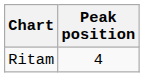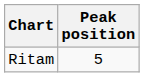 <table class="wikitable">
 <tr>
 <th>Chart</th>
 <th>Peak<br>position</th>
 </tr>
 <tr>
 <td>Ritam</td>
-<td align=center>4</td>
+<td align=center>5</td>
 </tr>
 </table>
